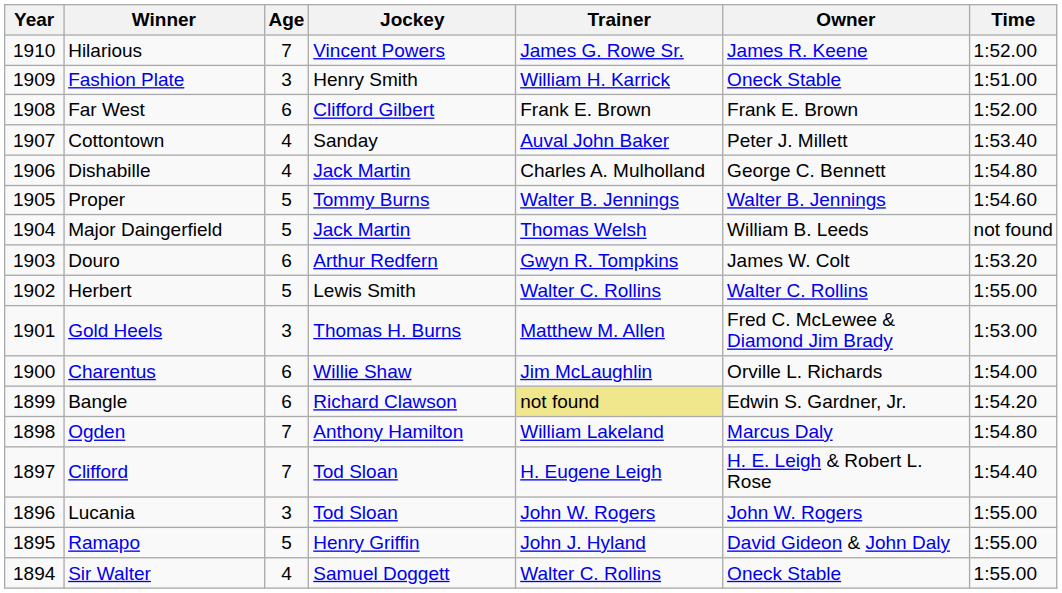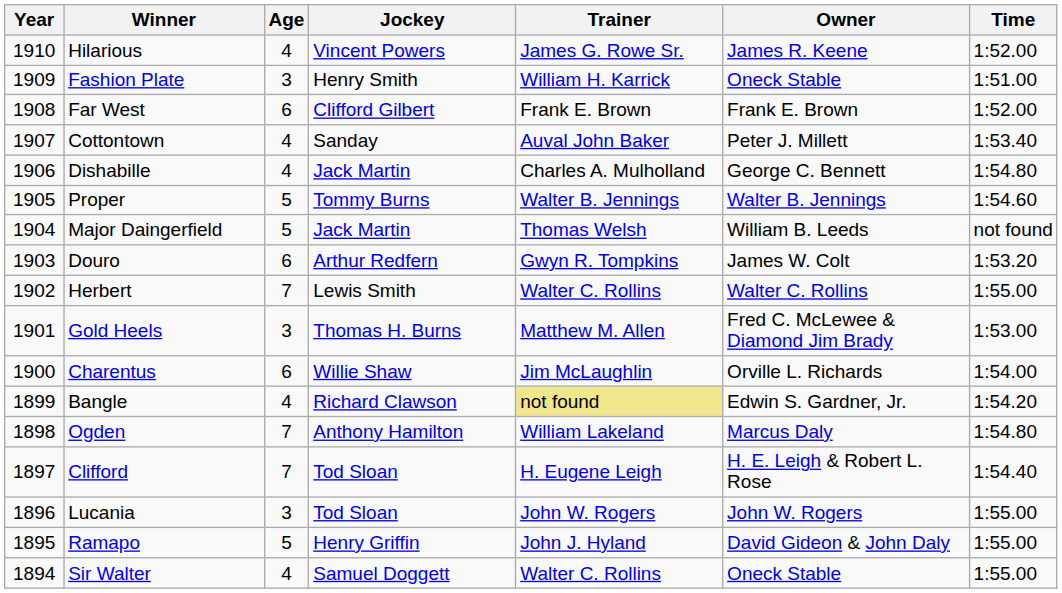 <table class="wikitable sortable" style="font-size:90%">
 <tr>
 <th style="width:38px">Year<br></th>
 <th style="width:145px">Winner<br></th>
 <th>Age<br></th>
 <th style="width:150px">Jockey<br></th>
 <th style="width:150px">Trainer<br></th>
 <th style="width:180px">Owner<br></th>
 <th>Time</th>
 </tr>
 <tr>
 <td align=center>1910</td>
 <td>Hilarious</td>
-<td align=center>7</td>
+<td align=center>4</td>
 <td><a href='#'>Vincent Powers</a></td>
 <td><a href='#'>James G. Rowe Sr.</a></td>
 <td><a href='#'>James R. Keene</a></td>
 <td>1:52.00</td>
 </tr>
 <tr>
 <td align=center>1909</td>
 <td><a href='#'>Fashion Plate</a></td>
 <td align=center>3</td>
 <td>Henry Smith</td>
 <td><a href='#'>William H. Karrick</a></td>
 <td><a href='#'>Oneck Stable</a></td>
 <td>1:51.00</td>
 </tr>
 <tr>
 <td align=center>1908</td>
 <td>Far West</td>
 <td align=center>6</td>
 <td><a href='#'>Clifford Gilbert</a></td>
 <td>Frank E. Brown</td>
 <td>Frank E. Brown</td>
 <td>1:52.00</td>
 </tr>
 <tr>
 <td align=center>1907</td>
 <td>Cottontown</td>
 <td align=center>4</td>
 <td>Sanday</td>
 <td><a href='#'>Auval John Baker</a></td>
 <td>Peter J. Millett</td>
 <td>1:53.40</td>
 </tr>
 <tr>
 <td align=center>1906</td>
 <td>Dishabille</td>
 <td align=center>4</td>
 <td><a href='#'>Jack Martin</a></td>
 <td>Charles A. Mulholland</td>
 <td>George C. Bennett</td>
 <td>1:54.80</td>
 </tr>
 <tr>
 <td align=center>1905</td>
 <td>Proper</td>
 <td align=center>5</td>
 <td><a href='#'>Tommy Burns</a></td>
 <td><a href='#'>Walter B. Jennings</a></td>
 <td><a href='#'>Walter B. Jennings</a></td>
 <td>1:54.60</td>
 </tr>
 <tr>
 <td align=center>1904</td>
 <td>Major Daingerfield</td>
 <td align=center>5</td>
 <td><a href='#'>Jack Martin</a></td>
 <td><a href='#'>Thomas Welsh</a></td>
 <td>William B. Leeds</td>
 <td><span>not found</span></td>
 </tr>
 <tr>
 <td align=center>1903</td>
 <td>Douro</td>
 <td align=center>6</td>
 <td><a href='#'>Arthur Redfern</a></td>
 <td><a href='#'>Gwyn R. Tompkins</a></td>
 <td>James W. Colt</td>
 <td>1:53.20</td>
 </tr>
 <tr>
 <td align=center>1902</td>
 <td>Herbert</td>
-<td align=center>5</td>
+<td align=center>7</td>
 <td>Lewis Smith</td>
 <td><a href='#'>Walter C. Rollins</a></td>
 <td><a href='#'>Walter C. Rollins</a></td>
 <td>1:55.00</td>
 </tr>
 <tr>
 <td align=center>1901</td>
 <td><a href='#'>Gold Heels</a></td>
 <td align=center>3</td>
 <td><a href='#'>Thomas H. Burns</a></td>
 <td><a href='#'>Matthew M. Allen</a></td>
 <td>Fred C. McLewee & <a href='#'>Diamond Jim Brady</a></td>
 <td>1:53.00</td>
 </tr>
 <tr>
 <td align=center>1900</td>
 <td><a href='#'>Charentus</a></td>
 <td align=center>6</td>
 <td><a href='#'>Willie Shaw</a></td>
 <td><a href='#'>Jim McLaughlin</a></td>
 <td>Orville L. Richards</td>
 <td>1:54.00</td>
 </tr>
 <tr>
 <td align=center>1899</td>
 <td>Bangle</td>
-<td align=center>6</td>
+<td align=center>4</td>
 <td><a href='#'>Richard Clawson</a></td>
 <td style="background: khaki;">not found</td>
 <td>Edwin S. Gardner, Jr.</td>
 <td>1:54.20</td>
 </tr>
 <tr>
 <td align=center>1898</td>
 <td><a href='#'>Ogden</a></td>
 <td align=center>7</td>
 <td><a href='#'>Anthony Hamilton</a></td>
 <td><a href='#'>William Lakeland</a></td>
 <td><a href='#'>Marcus Daly</a></td>
 <td>1:54.80</td>
 </tr>
 <tr>
 <td align=center>1897</td>
 <td><a href='#'>Clifford</a></td>
 <td align=center>7</td>
 <td><a href='#'>Tod Sloan</a></td>
 <td><a href='#'>H. Eugene Leigh</a></td>
 <td><a href='#'>H. E. Leigh</a> & Robert L. Rose</td>
 <td>1:54.40</td>
 </tr>
 <tr>
 <td align=center>1896</td>
 <td>Lucania</td>
 <td align=center>3</td>
 <td><a href='#'>Tod Sloan</a></td>
 <td><a href='#'>John W. Rogers</a></td>
 <td><a href='#'>John W. Rogers</a></td>
 <td>1:55.00</td>
 </tr>
 <tr>
 <td align=center>1895</td>
 <td><a href='#'>Ramapo</a></td>
 <td align=center>5</td>
 <td><a href='#'>Henry Griffin</a></td>
 <td><a href='#'>John J. Hyland</a></td>
 <td><a href='#'>David Gideon</a> & <a href='#'>John Daly</a></td>
 <td>1:55.00</td>
 </tr>
 <tr>
 <td align=center>1894</td>
 <td><a href='#'>Sir Walter</a></td>
 <td align=center>4</td>
 <td><a href='#'>Samuel Doggett</a></td>
 <td><a href='#'>Walter C. Rollins</a></td>
 <td><a href='#'>Oneck Stable</a></td>
 <td>1:55.00</td>
 </tr>
 </table>
